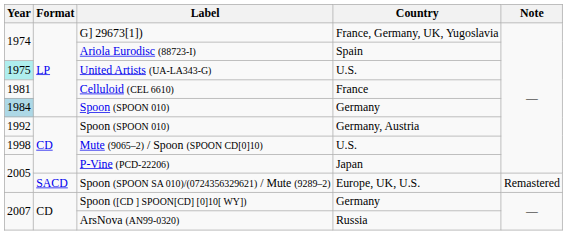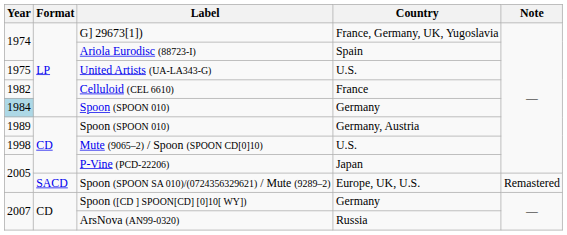 <table class="wikitable">
 <tr>
 <th>Year</th>
 <th>Format</th>
 <th>Label</th>
 <th>Country</th>
 <th>Note</th>
 </tr>
 <tr>
 <td rowspan="2">1974</td>
 <td rowspan="5"><a href='#'>LP</a></td>
 <td>G] 29673[1])</small></td>
 <td>France, Germany, UK, Yugoslavia</td>
 <td rowspan="8" style="text-align: center">—</td>
 </tr>
 <tr>
 <td><a href='#'>Ariola Eurodisc</a> <small>(88723-I)</small></td>
 <td>Spain</td>
 </tr>
 <tr>
-<td style="background: paleturquoise;">1975</td>
+<td>1975</td>
 <td><a href='#'>United Artists</a> <small>(UA-LA343-G)</small></td>
 <td>U.S.</td>
 </tr>
 <tr>
-<td>1981</td>
+<td>1982</td>
 <td><a href='#'>Celluloid</a> <small>(CEL 6610)</small></td>
 <td>France</td>
 </tr>
 <tr>
 <td style="background: lightblue;">1984</td>
 <td><a href='#'>Spoon</a> <small>(SPOON 010)</small></td>
 <td>Germany</td>
 </tr>
 <tr>
-<td>1992</td>
+<td>1989</td>
 <td rowspan="3"><a href='#'>CD</a></td>
 <td>Spoon <small>(SPOON 010)</small></td>
 <td>Germany, Austria</td>
 </tr>
 <tr>
 <td>1998</td>
 <td><a href='#'>Mute</a> <small>(9065–2)</small> / Spoon <small>(SPOON CD[0]10)</small></td>
 <td>U.S.</td>
 </tr>
 <tr>
 <td rowspan="2">2005</td>
 <td><a href='#'>P-Vine</a> <small>(PCD-22206)</small></td>
 <td>Japan</td>
 </tr>
 <tr>
 <td><a href='#'>SACD</a></td>
 <td>Spoon <small>(SPOON SA 010)/(0724356329621)</small> / Mute <small>(9289–2)</small></td>
 <td>Europe, UK, U.S.</td>
 <td>Remastered</td>
 </tr>
 <tr>
 <td rowspan="2">2007</td>
 <td rowspan="2">CD</td>
 <td>Spoon <small>([CD ] SPOON[CD] [0]10[ WY])</small></td>
 <td>Germany</td>
 <td rowspan="2" style="text-align: center">—</td>
 </tr>
 <tr>
 <td>ArsNova <small>(AN99-0320)</small></td>
 <td>Russia</td>
 </tr>
 </table>
